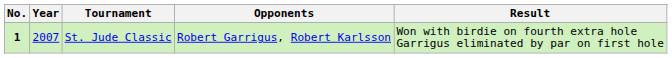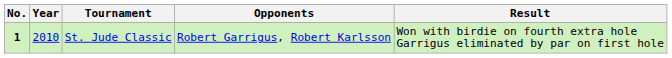 <table class="wikitable" style="font-size:95%;">
 <tr>
 <th>No.</th>
 <th>Year</th>
 <th>Tournament</th>
 <th>Opponents</th>
 <th>Result</th>
 </tr>
 <tr style="background:#D0F0C0;">
 <td align=center><strong>1</strong></td>
-<td><a href='#'>2007</a></td>
+<td><a href='#'>2010</a></td>
 <td><a href='#'>St. Jude Classic</a></td>
 <td> <a href='#'>Robert Garrigus</a>,  <a href='#'>Robert Karlsson</a></td>
 <td>Won with birdie on fourth extra hole<br>Garrigus eliminated by par on first hole</td>
 </tr>
 </table>
